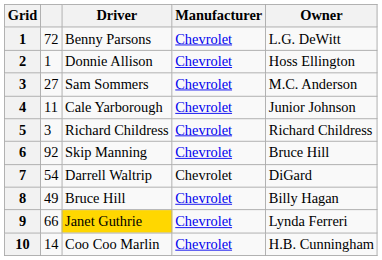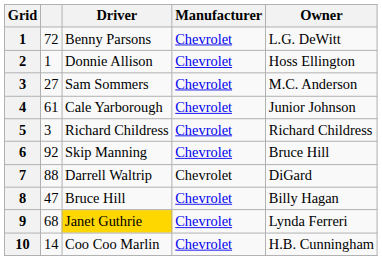 <table class="wikitable">
 <tr>
 <th>Grid</th>
 <th></th>
 <th>Driver</th>
 <th>Manufacturer</th>
 <th>Owner</th>
 </tr>
 <tr>
 <th>1</th>
 <td>72</td>
 <td>Benny Parsons</td>
 <td><a href='#'>Chevrolet</a></td>
 <td>L.G. DeWitt</td>
 </tr>
 <tr>
 <th>2</th>
 <td>1</td>
 <td>Donnie Allison</td>
 <td><a href='#'>Chevrolet</a></td>
 <td>Hoss Ellington</td>
 </tr>
 <tr>
 <th>3</th>
 <td>27</td>
 <td>Sam Sommers</td>
 <td><a href='#'>Chevrolet</a></td>
 <td>M.C. Anderson</td>
 </tr>
 <tr>
 <th>4</th>
-<td>11</td>
+<td>61</td>
 <td>Cale Yarborough</td>
 <td><a href='#'>Chevrolet</a></td>
 <td>Junior Johnson</td>
 </tr>
 <tr>
 <th>5</th>
 <td>3</td>
 <td>Richard Childress</td>
 <td><a href='#'>Chevrolet</a></td>
 <td>Richard Childress</td>
 </tr>
 <tr>
 <th>6</th>
 <td>92</td>
 <td>Skip Manning</td>
 <td><a href='#'>Chevrolet</a></td>
 <td>Bruce Hill</td>
 </tr>
 <tr>
 <th>7</th>
-<td>54</td>
+<td>88</td>
 <td>Darrell Waltrip</td>
 <td>Chevrolet</td>
 <td>DiGard</td>
 </tr>
 <tr>
 <th>8</th>
-<td>49</td>
+<td>47</td>
 <td>Bruce Hill</td>
 <td><a href='#'>Chevrolet</a></td>
 <td>Billy Hagan</td>
 </tr>
 <tr>
 <th>9</th>
-<td>66</td>
+<td>68</td>
 <td style="background: gold;">Janet Guthrie</td>
 <td><a href='#'>Chevrolet</a></td>
 <td>Lynda Ferreri</td>
 </tr>
 <tr>
 <th>10</th>
 <td>14</td>
 <td>Coo Coo Marlin</td>
 <td><a href='#'>Chevrolet</a></td>
 <td>H.B. Cunningham</td>
 </tr>
 </table>
